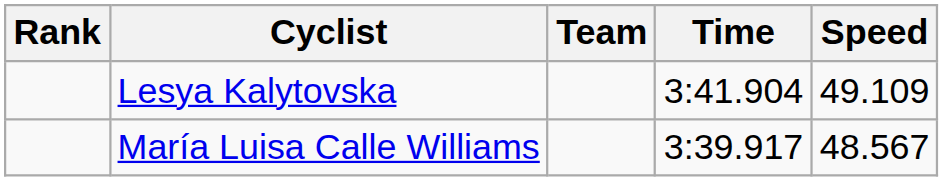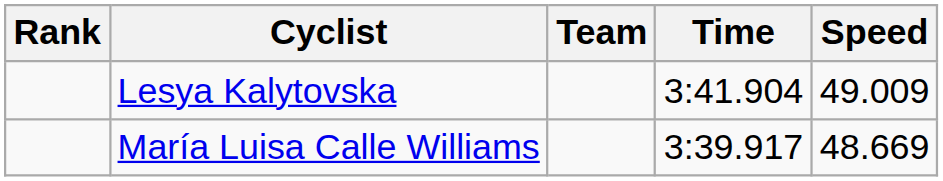 <table class="wikitable sortable" style="text-align:center;">
 <tr>
 <th>Rank</th>
 <th class="unsortable">Cyclist</th>
 <th>Team</th>
 <th>Time</th>
 <th>Speed</th>
 </tr>
 <tr>
 <td align=center></td>
 <td align=left><a href='#'>Lesya Kalytovska</a></td>
 <td align=left></td>
 <td>3:41.904</td>
-<td>49.109</td>
+<td>49.009</td>
 </tr>
 <tr>
 <td align=center></td>
 <td align=left><a href='#'>María Luisa Calle Williams</a></td>
 <td align=left></td>
 <td>3:39.917</td>
-<td>48.567</td>
+<td>48.669</td>
 </tr>
 </table>
